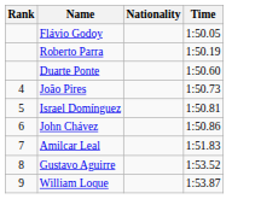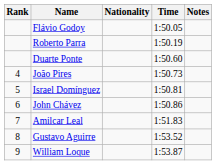 <table class="wikitable sortable" style="text-align:center;font-size:95%">
 <tr>
 <th>Rank</th>
 <th>Name</th>
 <th>Nationality</th>
 <th>Time</th>
+<th>Notes</th>
 </tr>
 <tr>
 <td></td>
 <td align=left><a href='#'>Flávio Godoy</a></td>
 <td align=left></td>
 <td>1:50.05</td>
+<td></td>
 </tr>
 <tr>
 <td></td>
 <td align=left><a href='#'>Roberto Parra</a></td>
 <td align=left></td>
 <td>1:50.19</td>
+<td></td>
 </tr>
 <tr>
 <td></td>
 <td align=left><a href='#'>Duarte Ponte</a></td>
 <td align=left></td>
 <td>1:50.60</td>
+<td></td>
 </tr>
 <tr>
 <td>4</td>
 <td align=left><a href='#'>João Pires</a></td>
 <td align=left></td>
 <td>1:50.73</td>
+<td></td>
 </tr>
 <tr>
 <td>5</td>
 <td align=left><a href='#'>Israel Domínguez</a></td>
 <td align=left></td>
 <td>1:50.81</td>
+<td></td>
 </tr>
 <tr>
 <td>6</td>
 <td align=left><a href='#'>John Chávez</a></td>
 <td align=left></td>
 <td>1:50.86</td>
+<td></td>
 </tr>
 <tr>
 <td>7</td>
 <td align=left><a href='#'>Amilcar Leal</a></td>
 <td align=left></td>
 <td>1:51.83</td>
+<td></td>
 </tr>
 <tr>
 <td>8</td>
 <td align=left><a href='#'>Gustavo Aguirre</a></td>
 <td align=left></td>
 <td>1:53.52</td>
+<td></td>
 </tr>
 <tr>
 <td>9</td>
 <td align=left><a href='#'>William Loque</a></td>
 <td align=left></td>
 <td>1:53.87</td>
+<td></td>
 </tr>
 </table>
